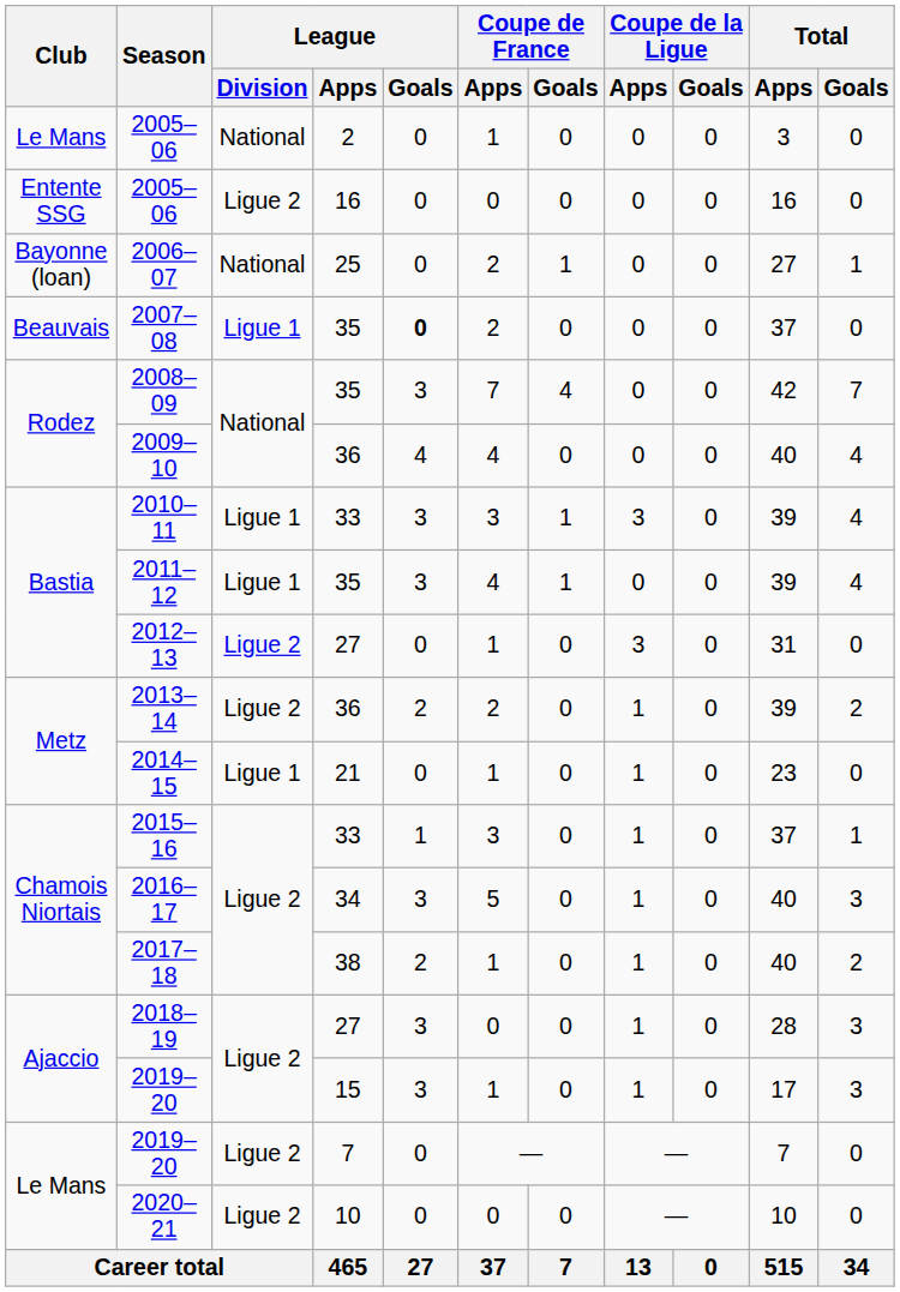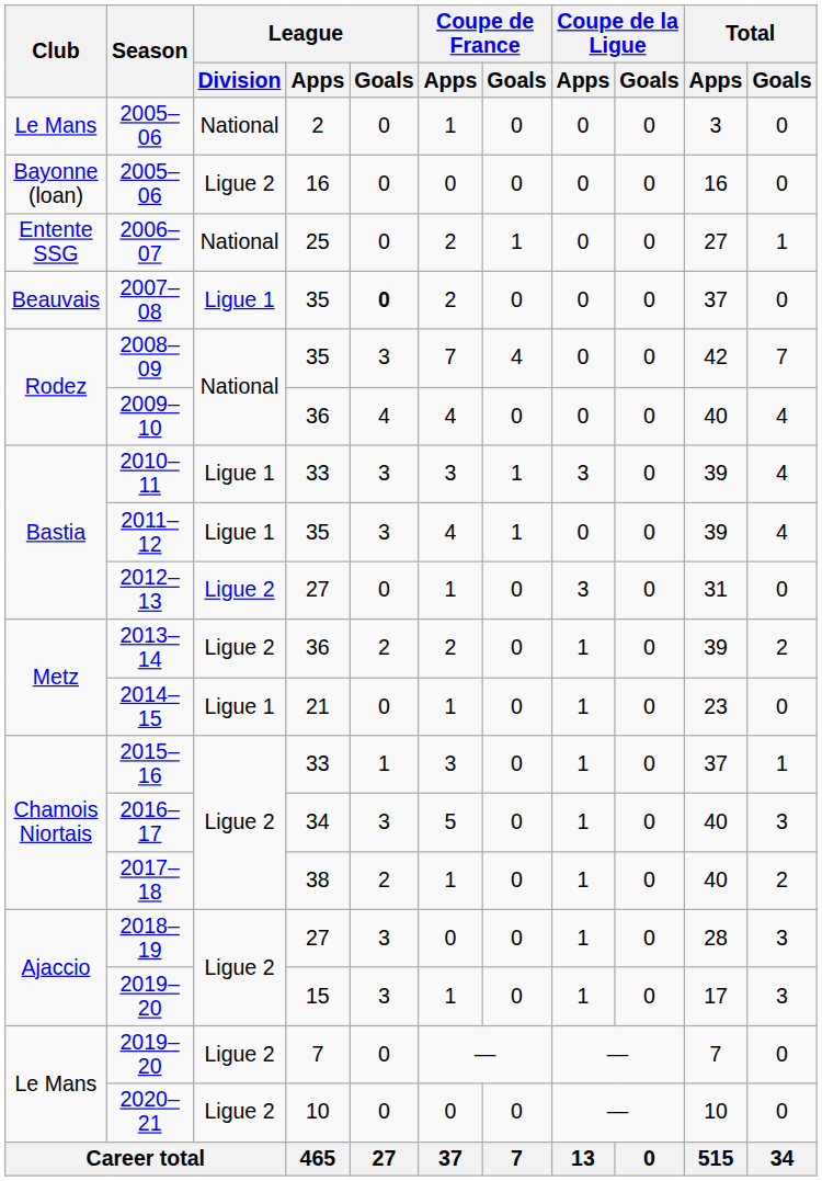 <table class="wikitable" style="text-align:center">
 <tr>
 <th rowspan="2">Club</th>
 <th rowspan="2">Season</th>
 <th colspan="3">League</th>
 <th colspan="2"><a href='#'>Coupe de France</a></th>
 <th colspan="2"><a href='#'>Coupe de la Ligue</a></th>
 <th colspan="2">Total</th>
 </tr>
 <tr>
 <th><a href='#'>Division</a></th>
 <th width="40">Apps</th>
 <th width="40">Goals</th>
 <th width="40">Apps</th>
 <th width="40">Goals</th>
 <th width="40">Apps</th>
 <th width="40">Goals</th>
 <th width="40">Apps</th>
 <th width="40">Goals</th>
 </tr>
 <tr>
 <td><a href='#'>Le Mans</a></td>
 <td><a href='#'>2005–06</a></td>
 <td>National</td>
 <td>2</td>
 <td>0</td>
 <td>1</td>
 <td>0</td>
 <td>0</td>
 <td>0</td>
 <td>3</td>
 <td>0</td>
 </tr>
 <tr>
-<td><a href='#'>Entente SSG</a></td>
+<td><a href='#'>Bayonne</a> (loan)</td>
 <td><a href='#'>2005–06</a></td>
 <td>Ligue 2</td>
 <td>16</td>
 <td>0</td>
 <td>0</td>
 <td>0</td>
 <td>0</td>
 <td>0</td>
 <td>16</td>
 <td>0</td>
 </tr>
 <tr>
-<td><a href='#'>Bayonne</a> (loan)</td>
+<td><a href='#'>Entente SSG</a></td>
 <td><a href='#'>2006–07</a></td>
 <td>National</td>
 <td>25</td>
 <td>0</td>
 <td>2</td>
 <td>1</td>
 <td>0</td>
 <td>0</td>
 <td>27</td>
 <td>1</td>
 </tr>
 <tr>
 <td><a href='#'>Beauvais</a></td>
 <td><a href='#'>2007–08</a></td>
 <td><a href='#'>Ligue 1</a></td>
 <td>35</td>
 <td><strong>0</strong></td>
 <td>2</td>
 <td>0</td>
 <td>0</td>
 <td>0</td>
 <td>37</td>
 <td>0</td>
 </tr>
 <tr>
 <td rowspan="2"><a href='#'>Rodez</a></td>
 <td><a href='#'>2008–09</a></td>
 <td rowspan="2">National</td>
 <td>35</td>
 <td>3</td>
 <td>7</td>
 <td>4</td>
 <td>0</td>
 <td>0</td>
 <td>42</td>
 <td>7</td>
 </tr>
 <tr>
 <td><a href='#'>2009–10</a></td>
 <td>36</td>
 <td>4</td>
 <td>4</td>
 <td>0</td>
 <td>0</td>
 <td>0</td>
 <td>40</td>
 <td>4</td>
 </tr>
 <tr>
 <td rowspan="3"><a href='#'>Bastia</a></td>
 <td><a href='#'>2010–11</a></td>
 <td>Ligue 1</td>
 <td>33</td>
 <td>3</td>
 <td>3</td>
 <td>1</td>
 <td>3</td>
 <td>0</td>
 <td>39</td>
 <td>4</td>
 </tr>
 <tr>
 <td><a href='#'>2011–12</a></td>
 <td>Ligue 1</td>
 <td>35</td>
 <td>3</td>
 <td>4</td>
 <td>1</td>
 <td>0</td>
 <td>0</td>
 <td>39</td>
 <td>4</td>
 </tr>
 <tr>
 <td><a href='#'>2012–13</a></td>
 <td><a href='#'>Ligue 2</a></td>
 <td>27</td>
 <td>0</td>
 <td>1</td>
 <td>0</td>
 <td>3</td>
 <td>0</td>
 <td>31</td>
 <td>0</td>
 </tr>
 <tr>
 <td rowspan="2"><a href='#'>Metz</a></td>
 <td><a href='#'>2013–14</a></td>
 <td>Ligue 2</td>
 <td>36</td>
 <td>2</td>
 <td>2</td>
 <td>0</td>
 <td>1</td>
 <td>0</td>
 <td>39</td>
 <td>2</td>
 </tr>
 <tr>
 <td><a href='#'>2014–15</a></td>
 <td>Ligue 1</td>
 <td>21</td>
 <td>0</td>
 <td>1</td>
 <td>0</td>
 <td>1</td>
 <td>0</td>
 <td>23</td>
 <td>0</td>
 </tr>
 <tr>
 <td rowspan="3"><a href='#'>Chamois Niortais</a></td>
 <td><a href='#'>2015–16</a></td>
 <td rowspan="3">Ligue 2</td>
 <td>33</td>
 <td>1</td>
 <td>3</td>
 <td>0</td>
 <td>1</td>
 <td>0</td>
 <td>37</td>
 <td>1</td>
 </tr>
 <tr>
 <td><a href='#'>2016–17</a></td>
 <td>34</td>
 <td>3</td>
 <td>5</td>
 <td>0</td>
 <td>1</td>
 <td>0</td>
 <td>40</td>
 <td>3</td>
 </tr>
 <tr>
 <td><a href='#'>2017–18</a></td>
 <td>38</td>
 <td>2</td>
 <td>1</td>
 <td>0</td>
 <td>1</td>
 <td>0</td>
 <td>40</td>
 <td>2</td>
 </tr>
 <tr>
 <td rowspan="2"><a href='#'>Ajaccio</a></td>
 <td><a href='#'>2018–19</a></td>
 <td rowspan="2">Ligue 2</td>
 <td>27</td>
 <td>3</td>
 <td>0</td>
 <td>0</td>
 <td>1</td>
 <td>0</td>
 <td>28</td>
 <td>3</td>
 </tr>
 <tr>
 <td><a href='#'>2019–20</a></td>
 <td>15</td>
 <td>3</td>
 <td>1</td>
 <td>0</td>
 <td>1</td>
 <td>0</td>
 <td>17</td>
 <td>3</td>
 </tr>
 <tr>
 <td rowspan="2">Le Mans</td>
 <td><a href='#'>2019–20</a></td>
 <td>Ligue 2</td>
 <td>7</td>
 <td>0</td>
 <td colspan="2">—</td>
 <td colspan="2">—</td>
 <td>7</td>
 <td>0</td>
 </tr>
 <tr>
 <td><a href='#'>2020–21</a></td>
 <td>Ligue 2</td>
 <td>10</td>
 <td>0</td>
 <td>0</td>
 <td>0</td>
 <td colspan="2">—</td>
 <td>10</td>
 <td>0</td>
 </tr>
 <tr>
 <th colspan="3">Career total</th>
 <th>465</th>
 <th>27</th>
 <th>37</th>
 <th>7</th>
 <th>13</th>
 <th>0</th>
 <th>515</th>
 <th>34</th>
 </tr>
 </table>
